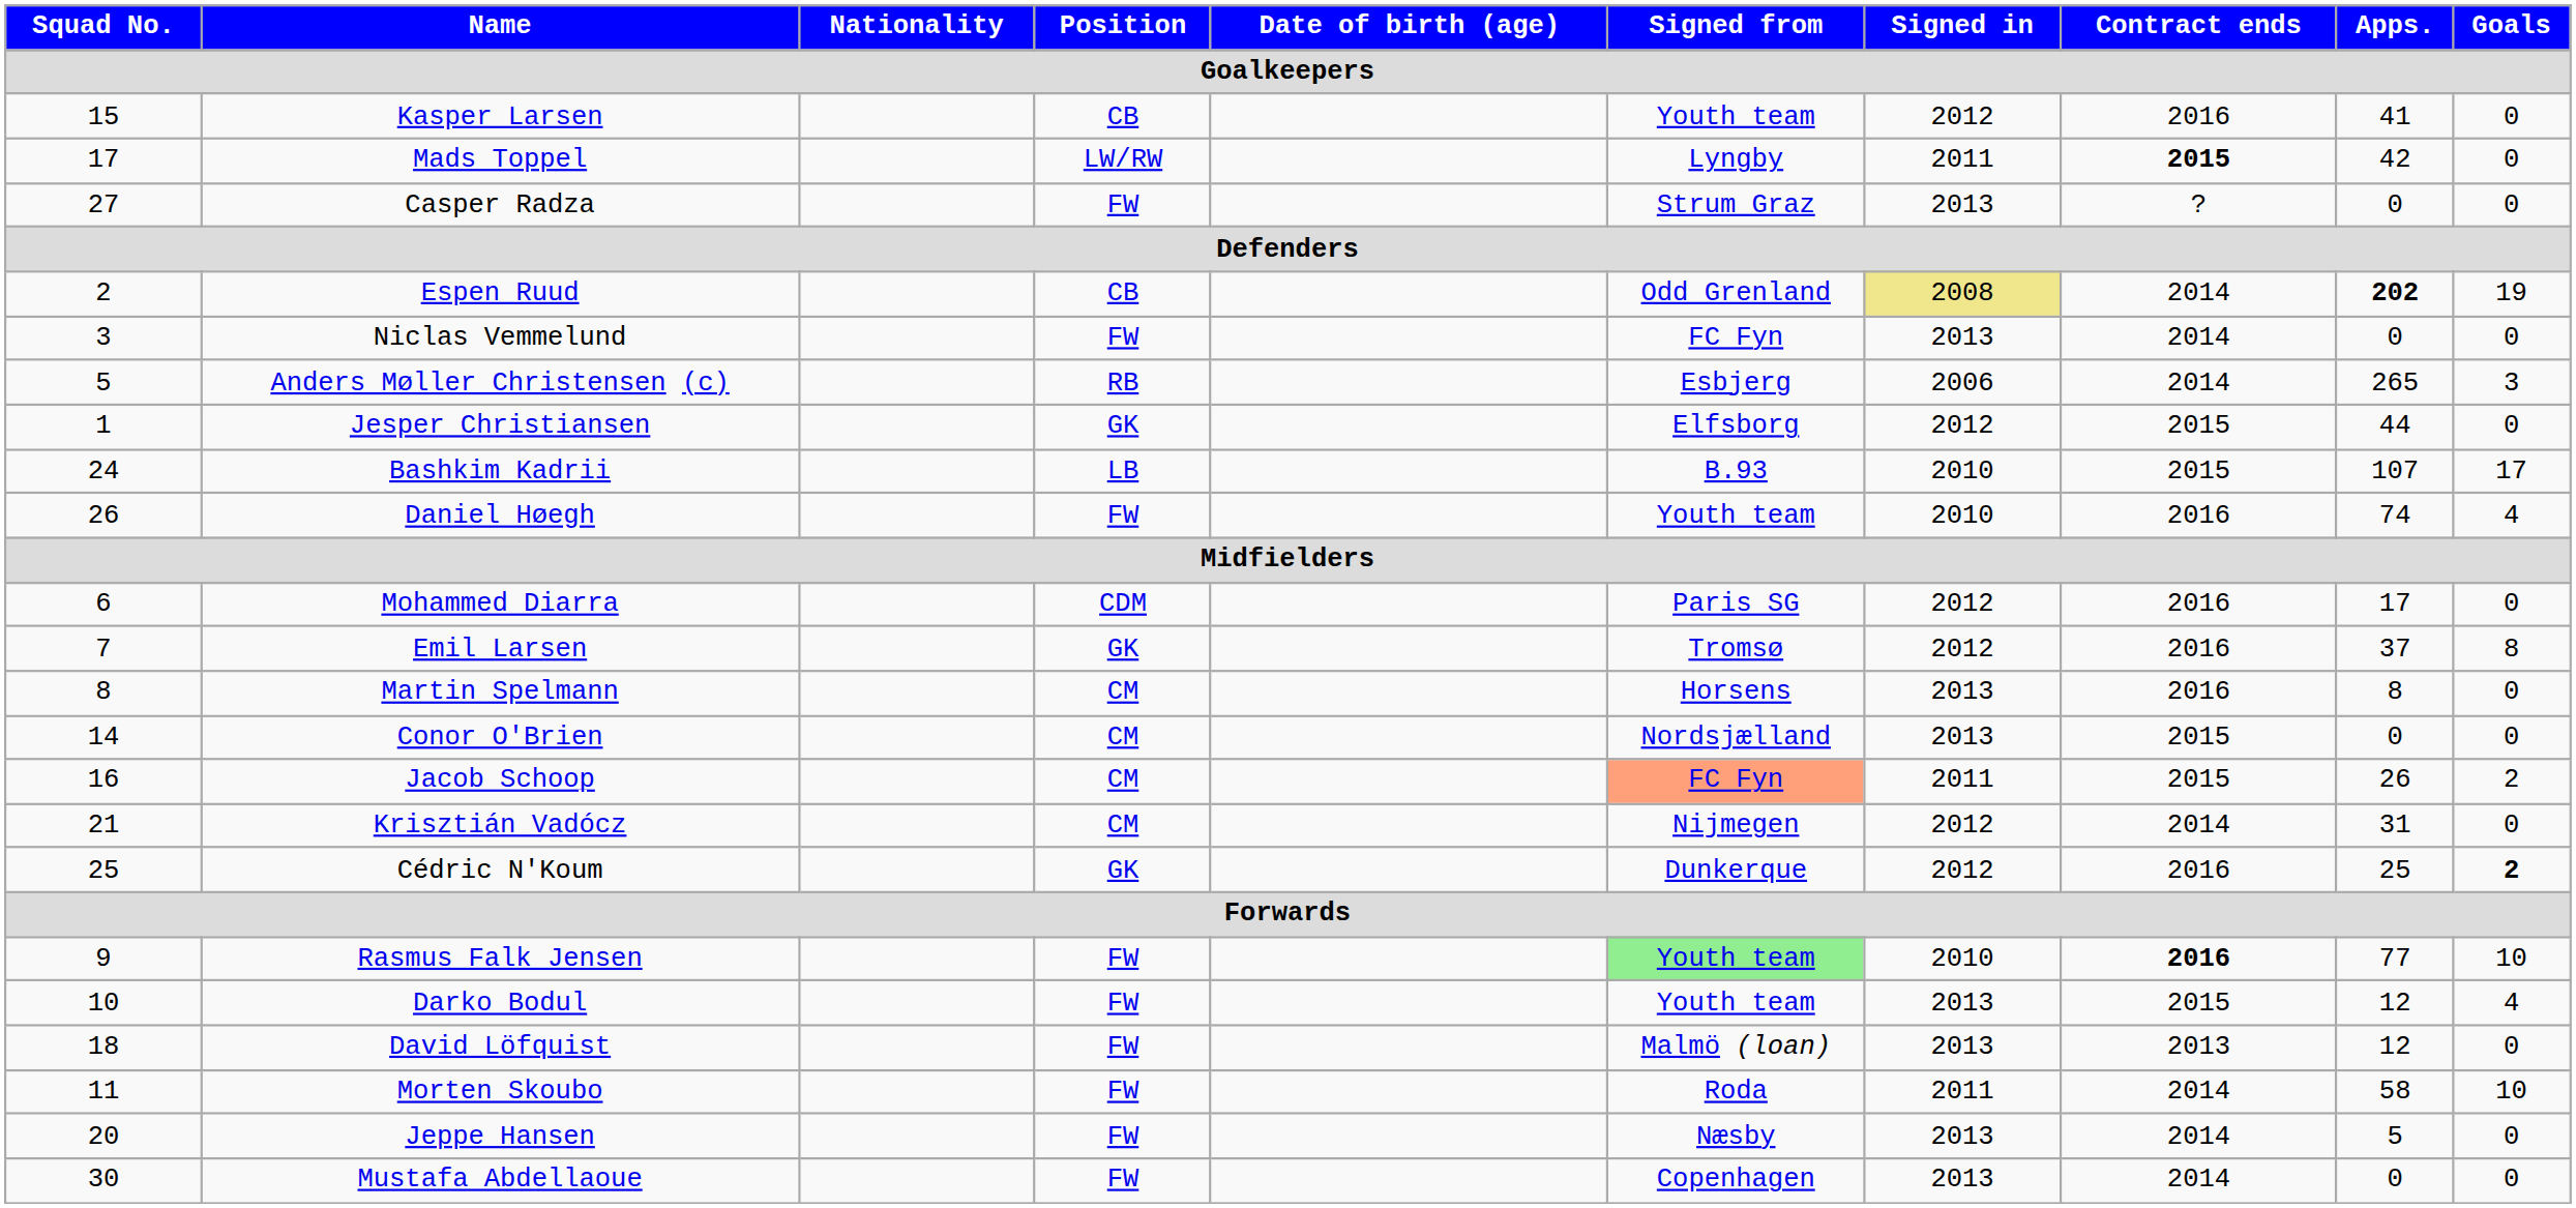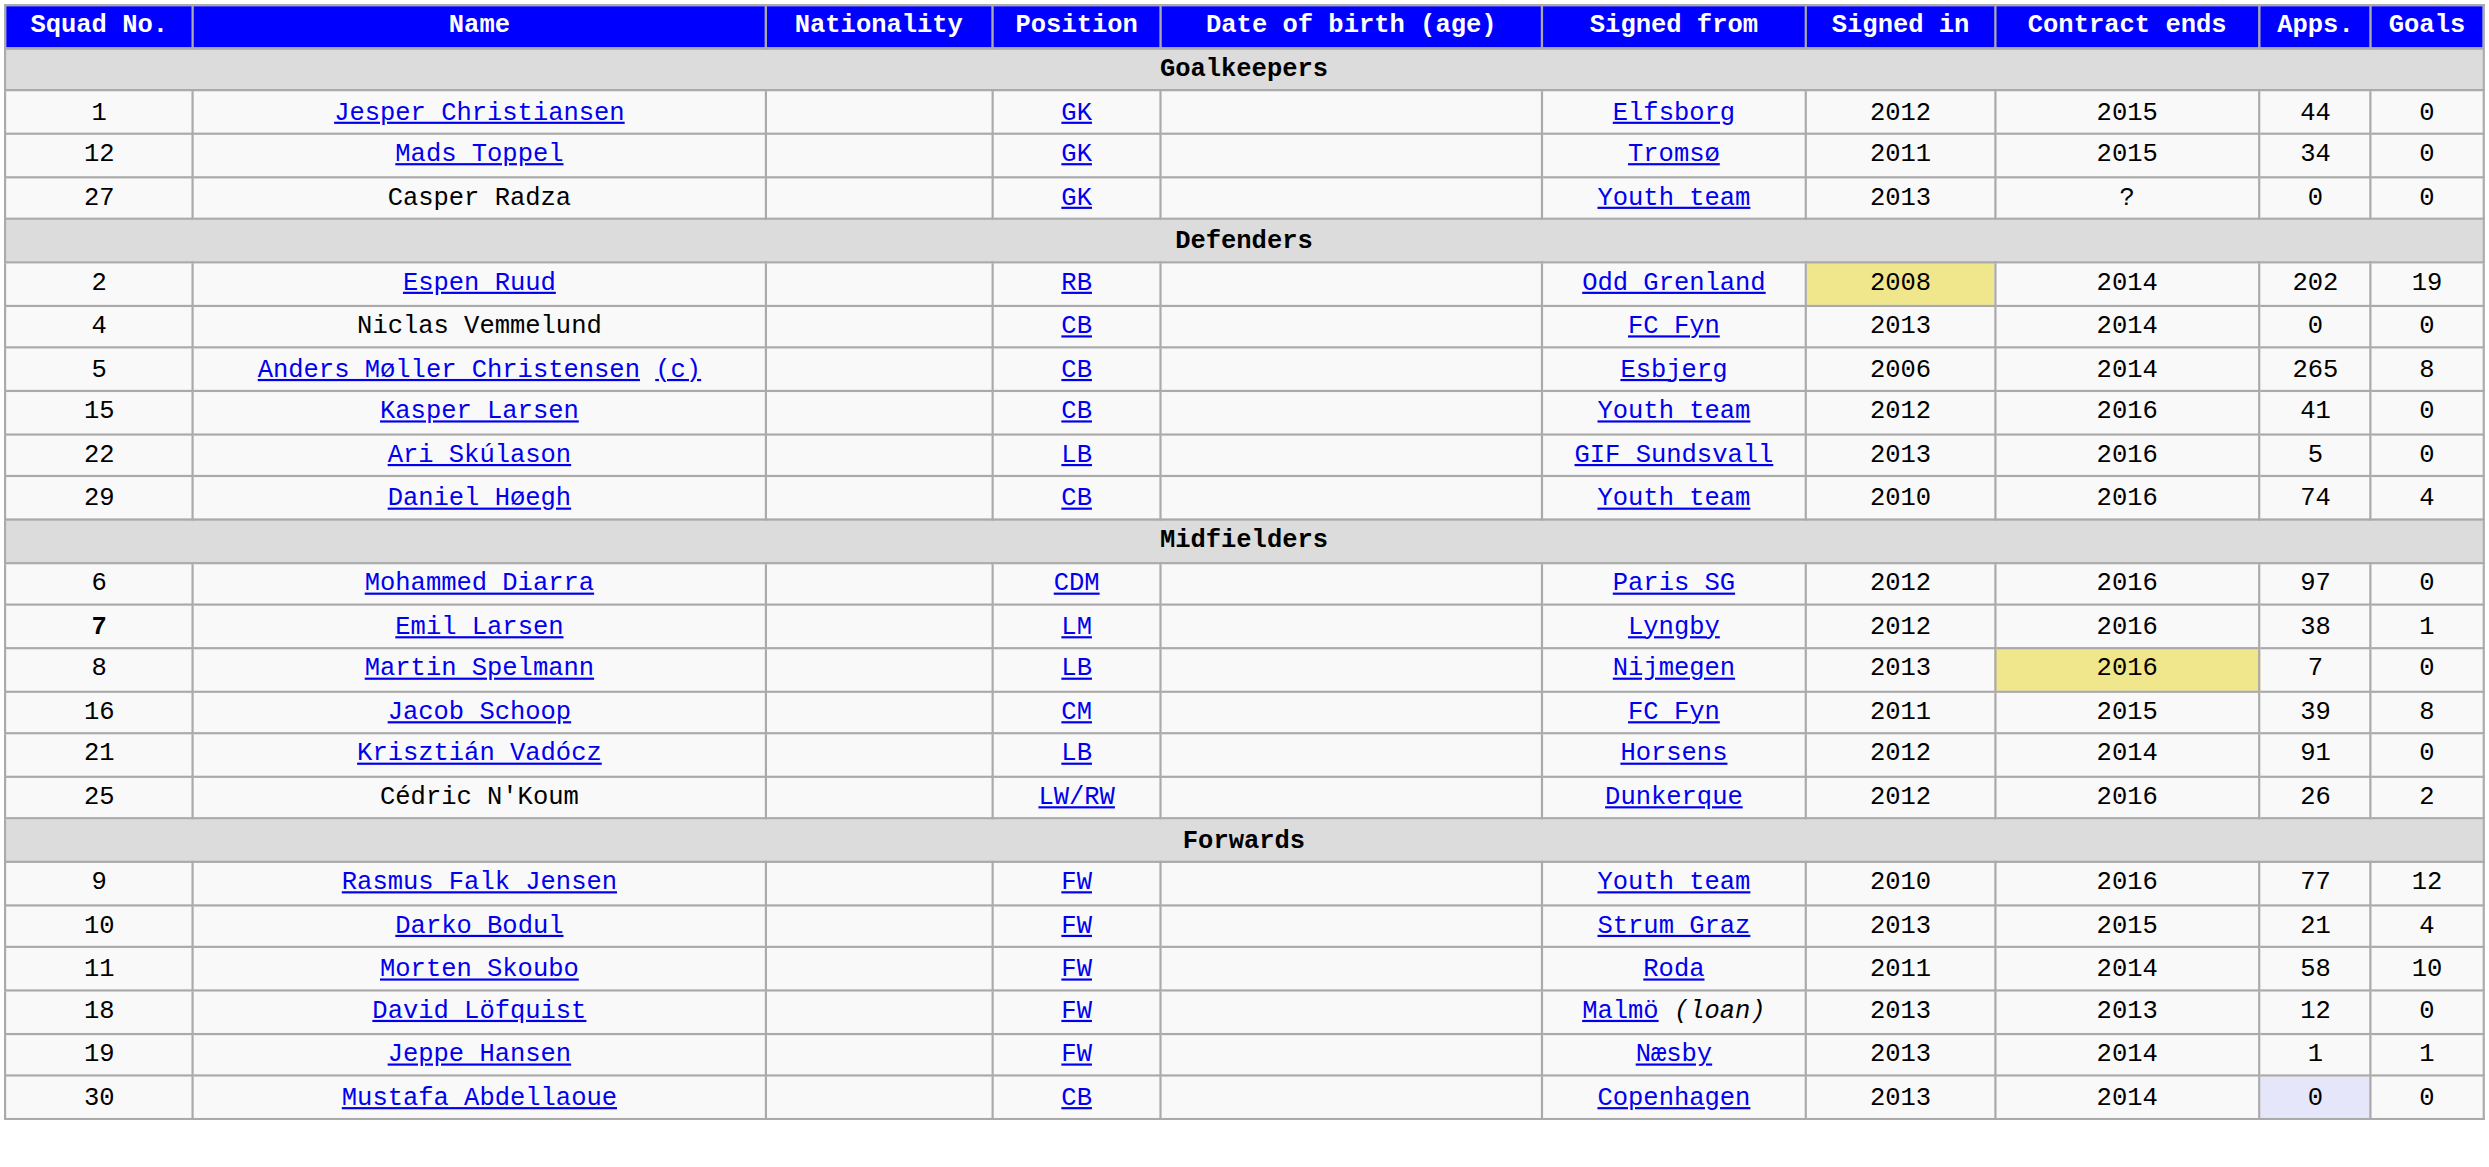 <table class="wikitable"  style="text-align:center; font-size:90%; width:90%;">
 <tr>
 <th style="background:#0000ff; color:white; text-align:center;">Squad No.</th>
 <th style="background:#0000ff; color:white; text-align:center;">Name</th>
 <th style="background:#0000ff; color:white; text-align:center;">Nationality</th>
 <th style="background:#0000ff; color:white; text-align:center;">Position</th>
 <th style="background:#0000ff; color:white; text-align:center;">Date of birth (age)</th>
 <th style="background:#0000ff; color:white; text-align:center;">Signed from</th>
 <th style="background:#0000ff; color:white; text-align:center;">Signed in</th>
 <th style="background:#0000ff; color:white; text-align:center;">Contract ends</th>
 <th style="background:#0000ff; color:white; text-align:center;">Apps.</th>
 <th style="background:#0000ff; color:white; text-align:center;">Goals</th>
 </tr>
 <tr>
 <th colspan=10  style="background:#dcdcdc; text-align:center;">Goalkeepers</th>
 </tr>
 <tr>
+<td>1</td>
+<td><a href='#'>Jesper Christiansen</a></td>
+<td></td>
+<td><a href='#'>GK</a></td>
+<td></td>
+<td><a href='#'>Elfsborg</a></td>
+<td>2012</td>
+<td>2015</td>
+<td>44</td>
+<td>0</td>
+</tr>
+<tr>
+<td>12</td>
+<td><a href='#'>Mads Toppel</a></td>
+<td></td>
+<td><a href='#'>GK</a></td>
+<td></td>
+<td><a href='#'>Tromsø</a></td>
+<td>2011</td>
+<td>2015</td>
+<td>34</td>
+<td>0</td>
+</tr>
+<tr>
+<td>27</td>
+<td>Casper Radza</td>
+<td></td>
+<td><a href='#'>GK</a></td>
+<td></td>
+<td><a href='#'>Youth team</a></td>
+<td>2013</td>
+<td>?</td>
+<td>0</td>
+<td>0</td>
+</tr>
+<tr>
+<th colspan=10  style="background:#dcdcdc; text-align:center;">Defenders</th>
+</tr>
+<tr>
+<td>2</td>
+<td><a href='#'>Espen Ruud</a></td>
+<td></td>
+<td><a href='#'>RB</a></td>
+<td></td>
+<td><a href='#'>Odd Grenland</a></td>
+<td style="background: khaki;">2008</td>
+<td>2014</td>
+<td>202</td>
+<td>19</td>
+</tr>
+<tr>
+<td>4</td>
+<td>Niclas Vemmelund</td>
+<td></td>
+<td><a href='#'>CB</a></td>
+<td></td>
+<td><a href='#'>FC Fyn</a></td>
+<td>2013</td>
+<td>2014</td>
+<td>0</td>
+<td>0</td>
+</tr>
+<tr>
+<td>5</td>
+<td><a href='#'>Anders Møller Christensen</a> <a href='#'>(c)</a></td>
+<td></td>
+<td><a href='#'>CB</a></td>
+<td></td>
+<td><a href='#'>Esbjerg</a></td>
+<td>2006</td>
+<td>2014</td>
+<td>265</td>
+<td>8</td>
+</tr>
+<tr>
 <td>15</td>
 <td><a href='#'>Kasper Larsen</a></td>
 <td></td>
 <td><a href='#'>CB</a></td>
 <td></td>
 <td><a href='#'>Youth team</a></td>
 <td>2012</td>
 <td>2016</td>
 <td>41</td>
 <td>0</td>
 </tr>
 <tr>
-<td>17</td>
-<td><a href='#'>Mads Toppel</a></td>
+<td>22</td>
+<td><a href='#'>Ari Skúlason</a></td>
 <td></td>
-<td><a href='#'>LW/RW</a></td>
+<td><a href='#'>LB</a></td>
 <td></td>
-<td><a href='#'>Lyngby</a></td>
-<td>2011</td>
-<td><strong>2015</strong></td>
-<td>42</td>
+<td><a href='#'>GIF Sundsvall</a></td>
+<td>2013</td>
+<td>2016</td>
+<td>5</td>
 <td>0</td>
 </tr>
 <tr>
-<td>27</td>
-<td>Casper Radza</td>
-<td></td>
-<td><a href='#'>FW</a></td>
-<td></td>
-<td><a href='#'>Strum Graz</a></td>
-<td>2013</td>
-<td>?</td>
-<td>0</td>
-<td>0</td>
-</tr>
-<tr>
-<th colspan=10  style="background:#dcdcdc; text-align:center;">Defenders</th>
-</tr>
-<tr>
-<td>2</td>
-<td><a href='#'>Espen Ruud</a></td>
+<td>29</td>
+<td><a href='#'>Daniel Høegh</a></td>
 <td></td>
 <td><a href='#'>CB</a></td>
-<td></td>
-<td><a href='#'>Odd Grenland</a></td>
-<td style="background: khaki;">2008</td>
-<td>2014</td>
-<td><strong>202</strong></td>
-<td>19</td>
-</tr>
-<tr>
-<td>3</td>
-<td>Niclas Vemmelund</td>
-<td></td>
-<td><a href='#'>FW</a></td>
-<td></td>
-<td><a href='#'>FC Fyn</a></td>
-<td>2013</td>
-<td>2014</td>
-<td>0</td>
-<td>0</td>
-</tr>
-<tr>
-<td>5</td>
-<td><a href='#'>Anders Møller Christensen</a> <a href='#'>(c)</a></td>
-<td></td>
-<td><a href='#'>RB</a></td>
-<td></td>
-<td><a href='#'>Esbjerg</a></td>
-<td>2006</td>
-<td>2014</td>
-<td>265</td>
-<td>3</td>
-</tr>
-<tr>
-<td>1</td>
-<td><a href='#'>Jesper Christiansen</a></td>
-<td></td>
-<td><a href='#'>GK</a></td>
-<td></td>
-<td><a href='#'>Elfsborg</a></td>
-<td>2012</td>
-<td>2015</td>
-<td>44</td>
-<td>0</td>
-</tr>
-<tr>
-<td>24</td>
-<td><a href='#'>Bashkim Kadrii</a></td>
-<td></td>
-<td><a href='#'>LB</a></td>
-<td></td>
-<td><a href='#'>B.93</a></td>
-<td>2010</td>
-<td>2015</td>
-<td>107</td>
-<td>17</td>
-</tr>
-<tr>
-<td>26</td>
-<td><a href='#'>Daniel Høegh</a></td>
-<td></td>
-<td><a href='#'>FW</a></td>
 <td></td>
 <td><a href='#'>Youth team</a></td>
 <td>2010</td>
 <td>2016</td>
 <td>74</td>
 <td>4</td>
 </tr>
 <tr>
 <th colspan=10  style="background:#dcdcdc; text-align:center;">Midfielders</th>
 </tr>
 <tr>
 <td>6</td>
 <td><a href='#'>Mohammed Diarra</a></td>
 <td></td>
 <td><a href='#'>CDM</a></td>
 <td></td>
 <td><a href='#'>Paris SG</a></td>
 <td>2012</td>
 <td>2016</td>
-<td>17</td>
+<td>97</td>
 <td>0</td>
 </tr>
 <tr>
-<td>7</td>
+<td><strong>7</strong></td>
 <td><a href='#'>Emil Larsen</a></td>
 <td></td>
-<td><a href='#'>GK</a></td>
+<td><a href='#'>LM</a></td>
 <td></td>
-<td><a href='#'>Tromsø</a></td>
+<td><a href='#'>Lyngby</a></td>
 <td>2012</td>
 <td>2016</td>
-<td>37</td>
-<td>8</td>
+<td>38</td>
+<td>1</td>
 </tr>
 <tr>
 <td>8</td>
 <td><a href='#'>Martin Spelmann</a></td>
 <td></td>
-<td><a href='#'>CM</a></td>
+<td><a href='#'>LB</a></td>
 <td></td>
-<td><a href='#'>Horsens</a></td>
+<td><a href='#'>Nijmegen</a></td>
 <td>2013</td>
-<td>2016</td>
-<td>8</td>
-<td>0</td>
-</tr>
-<tr>
-<td>14</td>
-<td><a href='#'>Conor O'Brien</a></td>
-<td></td>
-<td><a href='#'>CM</a></td>
-<td></td>
-<td><a href='#'>Nordsjælland</a></td>
-<td>2013</td>
-<td>2015</td>
-<td>0</td>
+<td style="background: khaki;">2016</td>
+<td>7</td>
 <td>0</td>
 </tr>
 <tr>
 <td>16</td>
 <td><a href='#'>Jacob Schoop</a></td>
 <td></td>
 <td><a href='#'>CM</a></td>
 <td></td>
-<td style="background: lightsalmon;"><a href='#'>FC Fyn</a></td>
+<td><a href='#'>FC Fyn</a></td>
 <td>2011</td>
 <td>2015</td>
-<td>26</td>
-<td>2</td>
+<td>39</td>
+<td>8</td>
 </tr>
 <tr>
 <td>21</td>
 <td><a href='#'>Krisztián Vadócz</a></td>
 <td></td>
-<td><a href='#'>CM</a></td>
+<td><a href='#'>LB</a></td>
 <td></td>
-<td><a href='#'>Nijmegen</a></td>
+<td><a href='#'>Horsens</a></td>
 <td>2012</td>
 <td>2014</td>
-<td>31</td>
+<td>91</td>
 <td>0</td>
 </tr>
 <tr>
 <td>25</td>
 <td>Cédric N'Koum</td>
 <td></td>
-<td><a href='#'>GK</a></td>
+<td><a href='#'>LW/RW</a></td>
 <td></td>
 <td><a href='#'>Dunkerque</a></td>
 <td>2012</td>
 <td>2016</td>
-<td>25</td>
-<td><strong>2</strong></td>
+<td>26</td>
+<td>2</td>
 </tr>
 <tr>
 <th colspan=10  style="background:#dcdcdc; text-align:center;">Forwards</th>
 </tr>
 <tr>
 <td>9</td>
 <td><a href='#'>Rasmus Falk Jensen</a></td>
 <td></td>
 <td><a href='#'>FW</a></td>
 <td></td>
-<td style="background: lightgreen;"><a href='#'>Youth team</a></td>
+<td><a href='#'>Youth team</a></td>
 <td>2010</td>
-<td><strong>2016</strong></td>
+<td>2016</td>
 <td>77</td>
-<td>10</td>
+<td>12</td>
 </tr>
 <tr>
 <td>10</td>
 <td><a href='#'>Darko Bodul</a></td>
 <td></td>
 <td><a href='#'>FW</a></td>
 <td></td>
-<td><a href='#'>Youth team</a></td>
+<td><a href='#'>Strum Graz</a></td>
 <td>2013</td>
 <td>2015</td>
-<td>12</td>
+<td>21</td>
 <td>4</td>
+</tr>
+<tr>
+<td>11</td>
+<td><a href='#'>Morten Skoubo</a></td>
+<td></td>
+<td><a href='#'>FW</a></td>
+<td></td>
+<td><a href='#'>Roda</a></td>
+<td>2011</td>
+<td>2014</td>
+<td>58</td>
+<td>10</td>
 </tr>
 <tr>
 <td>18</td>
 <td><a href='#'>David Löfquist</a></td>
 <td></td>
 <td><a href='#'>FW</a></td>
 <td></td>
 <td><a href='#'>Malmö</a> <em>(loan)</em></td>
 <td>2013</td>
 <td>2013</td>
 <td>12</td>
 <td>0</td>
 </tr>
 <tr>
-<td>11</td>
-<td><a href='#'>Morten Skoubo</a></td>
-<td></td>
-<td><a href='#'>FW</a></td>
-<td></td>
-<td><a href='#'>Roda</a></td>
-<td>2011</td>
-<td>2014</td>
-<td>58</td>
-<td>10</td>
-</tr>
-<tr>
-<td>20</td>
+<td>19</td>
 <td><a href='#'>Jeppe Hansen</a></td>
 <td></td>
 <td><a href='#'>FW</a></td>
 <td></td>
 <td><a href='#'>Næsby</a></td>
 <td>2013</td>
 <td>2014</td>
-<td>5</td>
-<td>0</td>
+<td>1</td>
+<td>1</td>
 </tr>
 <tr>
 <td>30</td>
 <td><a href='#'>Mustafa Abdellaoue</a></td>
 <td></td>
-<td><a href='#'>FW</a></td>
+<td><a href='#'>CB</a></td>
 <td></td>
 <td><a href='#'>Copenhagen</a></td>
 <td>2013</td>
 <td>2014</td>
-<td>0</td>
+<td style="background: lavender;">0</td>
 <td>0</td>
 </tr>
 <tr>
 </tr>
 </table>
